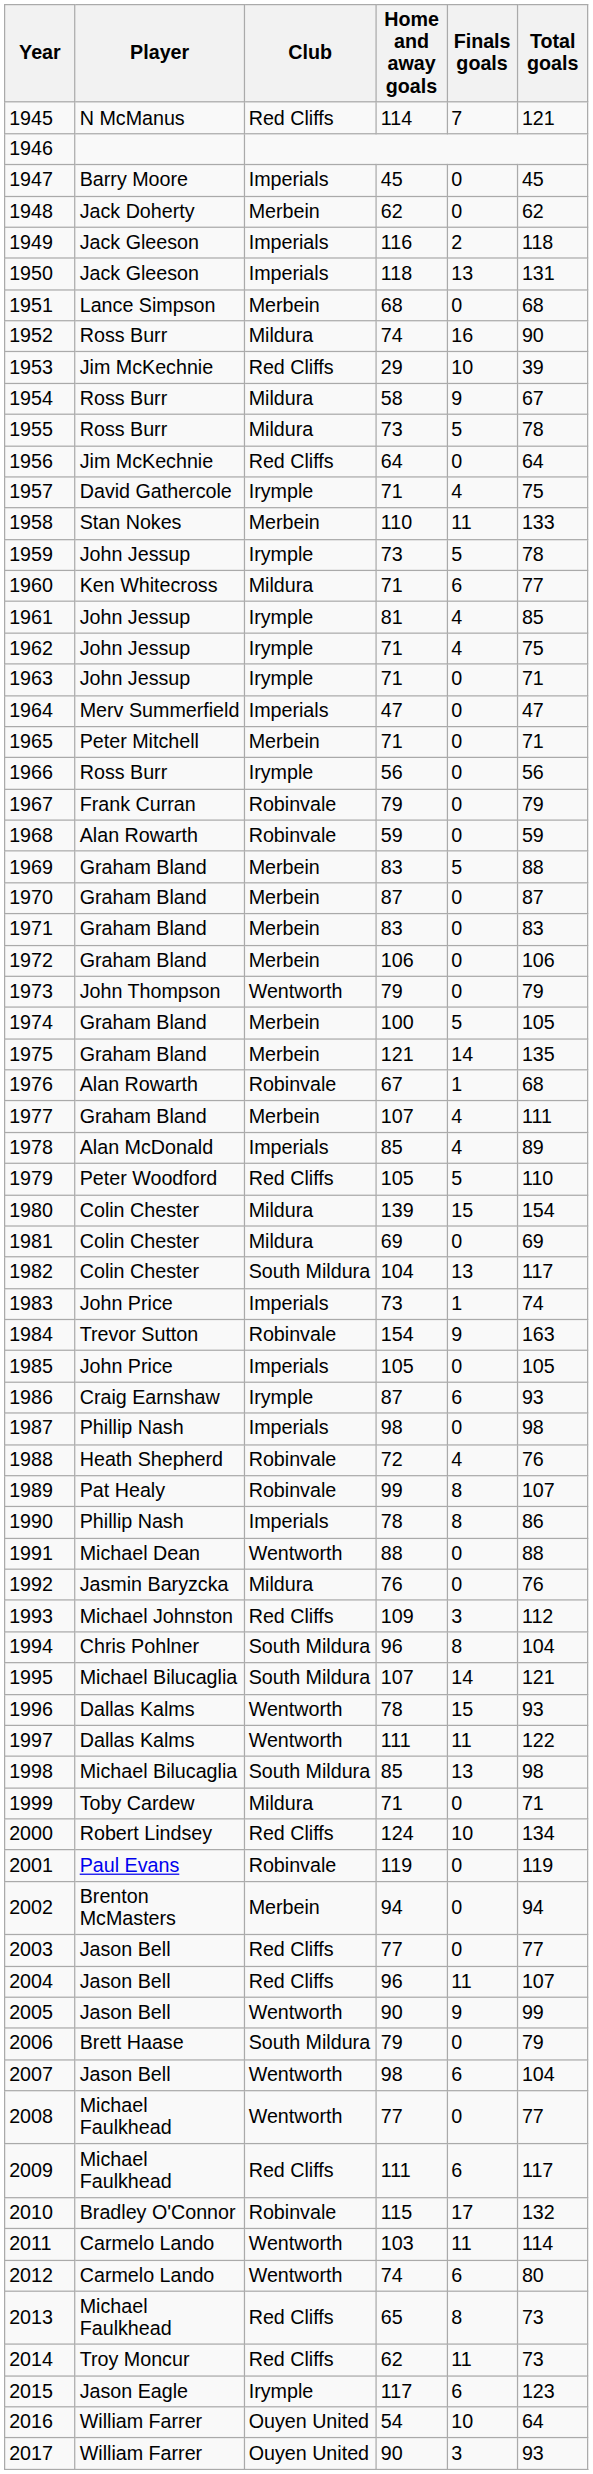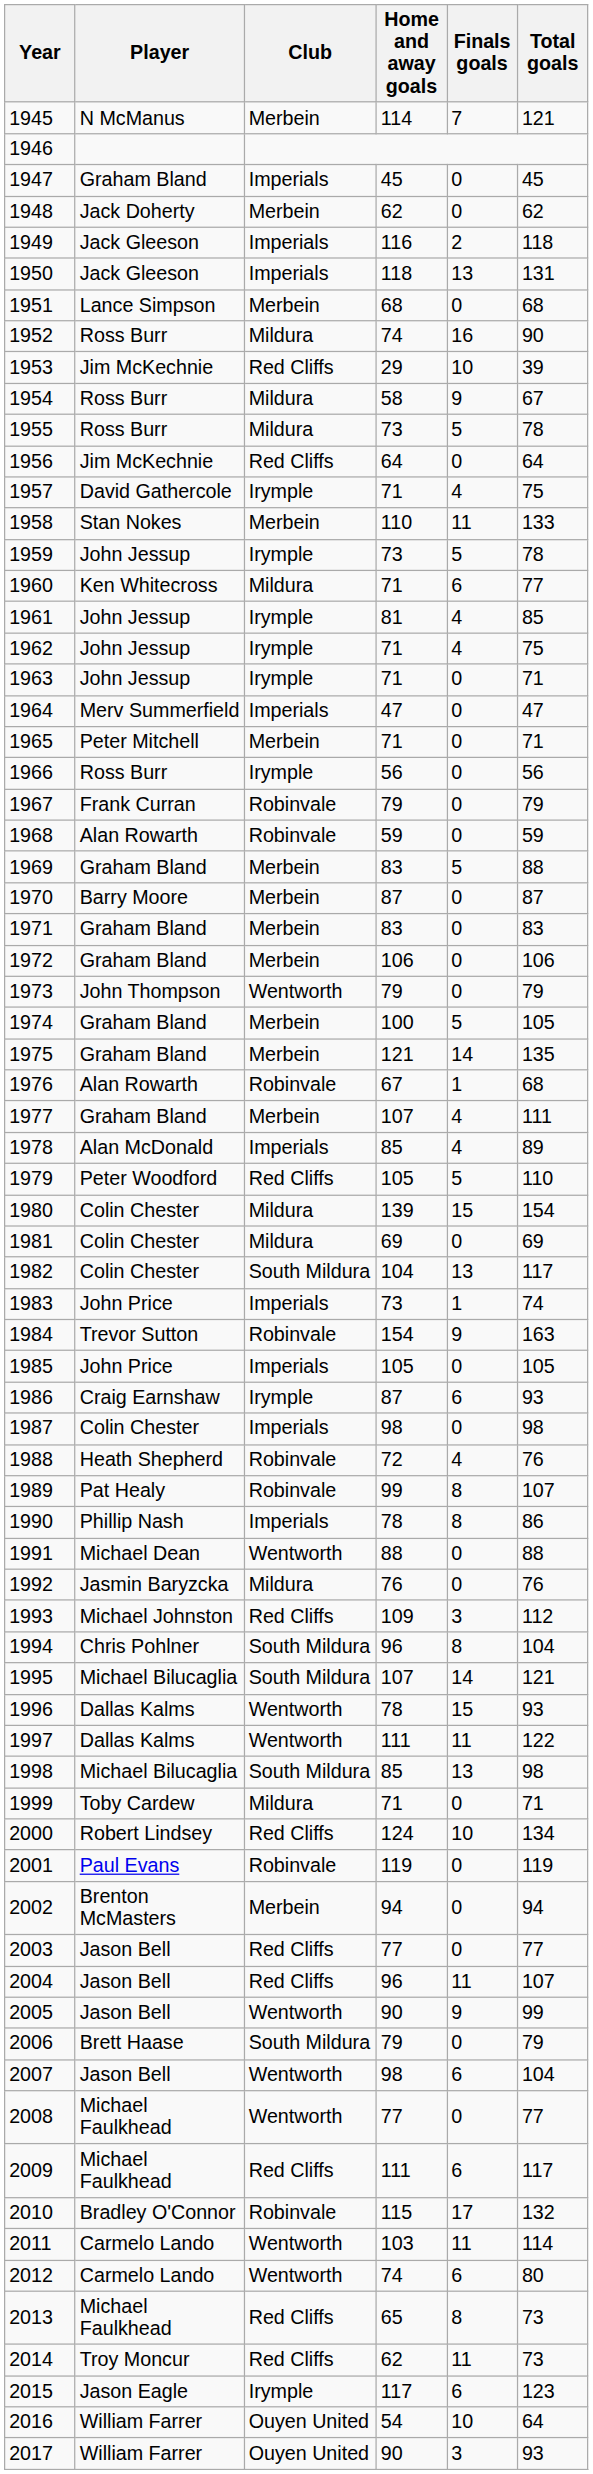 <table class="wikitable">
 <tr>
 <th width="50">Year</th>
 <th width="130">Player</th>
 <th width="100">Club</th>
 <th width="50">Home and away goals</th>
 <th width="50">Finals goals</th>
 <th width="50">Total goals</th>
 </tr>
 <tr>
 <td>1945</td>
 <td>N McManus</td>
-<td>Red Cliffs</td>
+<td>Merbein</td>
 <td>114</td>
 <td>7</td>
 <td>121</td>
 </tr>
 <tr>
 <td>1946</td>
 <td></td>
 </tr>
 <tr>
 <td>1947</td>
-<td>Barry Moore</td>
+<td>Graham Bland</td>
 <td>Imperials</td>
 <td>45</td>
 <td>0</td>
 <td>45</td>
 </tr>
 <tr>
 <td>1948</td>
 <td>Jack Doherty</td>
 <td>Merbein</td>
 <td>62</td>
 <td>0</td>
 <td>62</td>
 </tr>
 <tr>
 <td>1949</td>
 <td>Jack Gleeson</td>
 <td>Imperials</td>
 <td>116</td>
 <td>2</td>
 <td>118</td>
 </tr>
 <tr>
 <td>1950</td>
 <td>Jack Gleeson</td>
 <td>Imperials</td>
 <td>118</td>
 <td>13</td>
 <td>131</td>
 </tr>
 <tr>
 <td>1951</td>
 <td>Lance Simpson</td>
 <td>Merbein</td>
 <td>68</td>
 <td>0</td>
 <td>68</td>
 </tr>
 <tr>
 <td>1952</td>
 <td>Ross Burr</td>
 <td>Mildura</td>
 <td>74</td>
 <td>16</td>
 <td>90</td>
 </tr>
 <tr>
 <td>1953</td>
 <td>Jim McKechnie</td>
 <td>Red Cliffs</td>
 <td>29</td>
 <td>10</td>
 <td>39</td>
 </tr>
 <tr>
 <td>1954</td>
 <td>Ross Burr</td>
 <td>Mildura</td>
 <td>58</td>
 <td>9</td>
 <td>67</td>
 </tr>
 <tr>
 <td>1955</td>
 <td>Ross Burr</td>
 <td>Mildura</td>
 <td>73</td>
 <td>5</td>
 <td>78</td>
 </tr>
 <tr>
 <td>1956</td>
 <td>Jim McKechnie</td>
 <td>Red Cliffs</td>
 <td>64</td>
 <td>0</td>
 <td>64</td>
 </tr>
 <tr>
 <td>1957</td>
 <td>David Gathercole</td>
 <td>Irymple</td>
 <td>71</td>
 <td>4</td>
 <td>75</td>
 </tr>
 <tr>
 <td>1958</td>
 <td>Stan Nokes</td>
 <td>Merbein</td>
 <td>110</td>
 <td>11</td>
 <td>133</td>
 </tr>
 <tr>
 <td>1959</td>
 <td>John Jessup</td>
 <td>Irymple</td>
 <td>73</td>
 <td>5</td>
 <td>78</td>
 </tr>
 <tr>
 <td>1960</td>
 <td>Ken Whitecross</td>
 <td>Mildura</td>
 <td>71</td>
 <td>6</td>
 <td>77</td>
 </tr>
 <tr>
 <td>1961</td>
 <td>John Jessup</td>
 <td>Irymple</td>
 <td>81</td>
 <td>4</td>
 <td>85</td>
 </tr>
 <tr>
 <td>1962</td>
 <td>John Jessup</td>
 <td>Irymple</td>
 <td>71</td>
 <td>4</td>
 <td>75</td>
 </tr>
 <tr>
 <td>1963</td>
 <td>John Jessup</td>
 <td>Irymple</td>
 <td>71</td>
 <td>0</td>
 <td>71</td>
 </tr>
 <tr>
 <td>1964</td>
 <td>Merv Summerfield</td>
 <td>Imperials</td>
 <td>47</td>
 <td>0</td>
 <td>47</td>
 </tr>
 <tr>
 <td>1965</td>
 <td>Peter Mitchell</td>
 <td>Merbein</td>
 <td>71</td>
 <td>0</td>
 <td>71</td>
 </tr>
 <tr>
 <td>1966</td>
 <td>Ross Burr</td>
 <td>Irymple</td>
 <td>56</td>
 <td>0</td>
 <td>56</td>
 </tr>
 <tr>
 <td>1967</td>
 <td>Frank Curran</td>
 <td>Robinvale</td>
 <td>79</td>
 <td>0</td>
 <td>79</td>
 </tr>
 <tr>
 <td>1968</td>
 <td>Alan Rowarth</td>
 <td>Robinvale</td>
 <td>59</td>
 <td>0</td>
 <td>59</td>
 </tr>
 <tr>
 <td>1969</td>
 <td>Graham Bland</td>
 <td>Merbein</td>
 <td>83</td>
 <td>5</td>
 <td>88</td>
 </tr>
 <tr>
 <td>1970</td>
-<td>Graham Bland</td>
+<td>Barry Moore</td>
 <td>Merbein</td>
 <td>87</td>
 <td>0</td>
 <td>87</td>
 </tr>
 <tr>
 <td>1971</td>
 <td>Graham Bland</td>
 <td>Merbein</td>
 <td>83</td>
 <td>0</td>
 <td>83</td>
 </tr>
 <tr>
 <td>1972</td>
 <td>Graham Bland</td>
 <td>Merbein</td>
 <td>106</td>
 <td>0</td>
 <td>106</td>
 </tr>
 <tr>
 <td>1973</td>
 <td>John Thompson</td>
 <td>Wentworth</td>
 <td>79</td>
 <td>0</td>
 <td>79</td>
 </tr>
 <tr>
 <td>1974</td>
 <td>Graham Bland</td>
 <td>Merbein</td>
 <td>100</td>
 <td>5</td>
 <td>105</td>
 </tr>
 <tr>
 <td>1975</td>
 <td>Graham Bland</td>
 <td>Merbein</td>
 <td>121</td>
 <td>14</td>
 <td>135</td>
 </tr>
 <tr>
 <td>1976</td>
 <td>Alan Rowarth</td>
 <td>Robinvale</td>
 <td>67</td>
 <td>1</td>
 <td>68</td>
 </tr>
 <tr>
 <td>1977</td>
 <td>Graham Bland</td>
 <td>Merbein</td>
 <td>107</td>
 <td>4</td>
 <td>111</td>
 </tr>
 <tr>
 <td>1978</td>
 <td>Alan McDonald</td>
 <td>Imperials</td>
 <td>85</td>
 <td>4</td>
 <td>89</td>
 </tr>
 <tr>
 <td>1979</td>
 <td>Peter Woodford</td>
 <td>Red Cliffs</td>
 <td>105</td>
 <td>5</td>
 <td>110</td>
 </tr>
 <tr>
 <td>1980</td>
 <td>Colin Chester</td>
 <td>Mildura</td>
 <td>139</td>
 <td>15</td>
 <td>154</td>
 </tr>
 <tr>
 <td>1981</td>
 <td>Colin Chester</td>
 <td>Mildura</td>
 <td>69</td>
 <td>0</td>
 <td>69</td>
 </tr>
 <tr>
 <td>1982</td>
 <td>Colin Chester</td>
 <td>South Mildura</td>
 <td>104</td>
 <td>13</td>
 <td>117</td>
 </tr>
 <tr>
 <td>1983</td>
 <td>John Price</td>
 <td>Imperials</td>
 <td>73</td>
 <td>1</td>
 <td>74</td>
 </tr>
 <tr>
 <td>1984</td>
 <td>Trevor Sutton</td>
 <td>Robinvale</td>
 <td>154</td>
 <td>9</td>
 <td>163</td>
 </tr>
 <tr>
 <td>1985</td>
 <td>John Price</td>
 <td>Imperials</td>
 <td>105</td>
 <td>0</td>
 <td>105</td>
 </tr>
 <tr>
 <td>1986</td>
 <td>Craig Earnshaw</td>
 <td>Irymple</td>
 <td>87</td>
 <td>6</td>
 <td>93</td>
 </tr>
 <tr>
 <td>1987</td>
-<td>Phillip Nash</td>
+<td>Colin Chester</td>
 <td>Imperials</td>
 <td>98</td>
 <td>0</td>
 <td>98</td>
 </tr>
 <tr>
 <td>1988</td>
 <td>Heath Shepherd</td>
 <td>Robinvale</td>
 <td>72</td>
 <td>4</td>
 <td>76</td>
 </tr>
 <tr>
 <td>1989</td>
 <td>Pat Healy</td>
 <td>Robinvale</td>
 <td>99</td>
 <td>8</td>
 <td>107</td>
 </tr>
 <tr>
 <td>1990</td>
 <td>Phillip Nash</td>
 <td>Imperials</td>
 <td>78</td>
 <td>8</td>
 <td>86</td>
 </tr>
 <tr>
 <td>1991</td>
 <td>Michael Dean</td>
 <td>Wentworth</td>
 <td>88</td>
 <td>0</td>
 <td>88</td>
 </tr>
 <tr>
 <td>1992</td>
 <td>Jasmin Baryzcka</td>
 <td>Mildura</td>
 <td>76</td>
 <td>0</td>
 <td>76</td>
 </tr>
 <tr>
 <td>1993</td>
 <td>Michael Johnston</td>
 <td>Red Cliffs</td>
 <td>109</td>
 <td>3</td>
 <td>112</td>
 </tr>
 <tr>
 <td>1994</td>
 <td>Chris Pohlner</td>
 <td>South Mildura</td>
 <td>96</td>
 <td>8</td>
 <td>104</td>
 </tr>
 <tr>
 <td>1995</td>
 <td>Michael Bilucaglia</td>
 <td>South Mildura</td>
 <td>107</td>
 <td>14</td>
 <td>121</td>
 </tr>
 <tr>
 <td>1996</td>
 <td>Dallas Kalms</td>
 <td>Wentworth</td>
 <td>78</td>
 <td>15</td>
 <td>93</td>
 </tr>
 <tr>
 <td>1997</td>
 <td>Dallas Kalms</td>
 <td>Wentworth</td>
 <td>111</td>
 <td>11</td>
 <td>122</td>
 </tr>
 <tr>
 <td>1998</td>
 <td>Michael Bilucaglia</td>
 <td>South Mildura</td>
 <td>85</td>
 <td>13</td>
 <td>98</td>
 </tr>
 <tr>
 <td>1999</td>
 <td>Toby Cardew</td>
 <td>Mildura</td>
 <td>71</td>
 <td>0</td>
 <td>71</td>
 </tr>
 <tr>
 <td>2000</td>
 <td>Robert Lindsey</td>
 <td>Red Cliffs</td>
 <td>124</td>
 <td>10</td>
 <td>134</td>
 </tr>
 <tr>
 <td>2001</td>
 <td><a href='#'>Paul Evans</a></td>
 <td>Robinvale</td>
 <td>119</td>
 <td>0</td>
 <td>119</td>
 </tr>
 <tr>
 <td>2002</td>
 <td>Brenton McMasters</td>
 <td>Merbein</td>
 <td>94</td>
 <td>0</td>
 <td>94</td>
 </tr>
 <tr>
 <td>2003</td>
 <td>Jason Bell</td>
 <td>Red Cliffs</td>
 <td>77</td>
 <td>0</td>
 <td>77</td>
 </tr>
 <tr>
 <td>2004</td>
 <td>Jason Bell</td>
 <td>Red Cliffs</td>
 <td>96</td>
 <td>11</td>
 <td>107</td>
 </tr>
 <tr>
 <td>2005</td>
 <td>Jason Bell</td>
 <td>Wentworth</td>
 <td>90</td>
 <td>9</td>
 <td>99</td>
 </tr>
 <tr>
 <td>2006</td>
 <td>Brett Haase</td>
 <td>South Mildura</td>
 <td>79</td>
 <td>0</td>
 <td>79</td>
 </tr>
 <tr>
 <td>2007</td>
 <td>Jason Bell</td>
 <td>Wentworth</td>
 <td>98</td>
 <td>6</td>
 <td>104</td>
 </tr>
 <tr>
 <td>2008</td>
 <td>Michael Faulkhead</td>
 <td>Wentworth</td>
 <td>77</td>
 <td>0</td>
 <td>77</td>
 </tr>
 <tr>
 <td>2009</td>
 <td>Michael Faulkhead</td>
 <td>Red Cliffs</td>
 <td>111</td>
 <td>6</td>
 <td>117</td>
 </tr>
 <tr>
 <td>2010</td>
 <td>Bradley O'Connor</td>
 <td>Robinvale</td>
 <td>115</td>
 <td>17</td>
 <td>132</td>
 </tr>
 <tr>
 <td>2011</td>
 <td>Carmelo Lando</td>
 <td>Wentworth</td>
 <td>103</td>
 <td>11</td>
 <td>114</td>
 </tr>
 <tr>
 <td>2012</td>
 <td>Carmelo Lando</td>
 <td>Wentworth</td>
 <td>74</td>
 <td>6</td>
 <td>80</td>
 </tr>
 <tr>
 <td>2013</td>
 <td>Michael Faulkhead</td>
 <td>Red Cliffs</td>
 <td>65</td>
 <td>8</td>
 <td>73</td>
 </tr>
 <tr>
 <td>2014</td>
 <td>Troy Moncur</td>
 <td>Red Cliffs</td>
 <td>62</td>
 <td>11</td>
 <td>73</td>
 </tr>
 <tr>
 <td>2015</td>
 <td>Jason Eagle</td>
 <td>Irymple</td>
 <td>117</td>
 <td>6</td>
 <td>123</td>
 </tr>
 <tr>
 <td>2016</td>
 <td>William Farrer</td>
 <td>Ouyen United</td>
 <td>54</td>
 <td>10</td>
 <td>64</td>
 </tr>
 <tr>
 <td>2017</td>
 <td>William Farrer</td>
 <td>Ouyen United</td>
 <td>90</td>
 <td>3</td>
 <td>93</td>
 </tr>
 <tr>
 </tr>
 </table>
